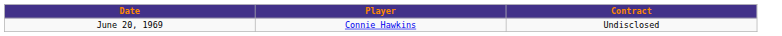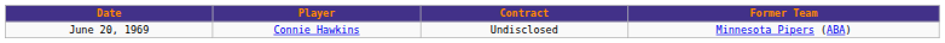 <table class="wikitable sortable sortable">
 <tr>
 <th style="background:#423189; color:#FF8800" width="10%">Date</th>
 <th style="background:#423189; color:#FF8800" width="10%">Player</th>
 <th style="background:#423189; color:#FF8800" width="10%">Contract</th>
+<th style="background:#423189; color:#FF8800" width="15%">Former Team</th>
 </tr>
 <tr style="text-align: center">
 <td>June 20, 1969</td>
 <td><a href='#'>Connie Hawkins</a></td>
 <td>Undisclosed</td>
+<td><a href='#'>Minnesota Pipers</a> (<a href='#'>ABA</a>)</td>
 </tr>
 </table>
